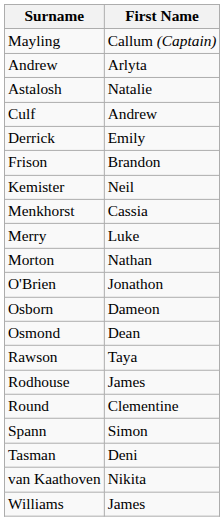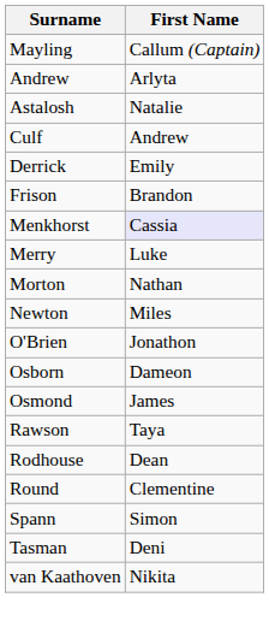 <table class="wikitable mw-collapsible mw-collapsed">
 <tr>
 <th>Surname</th>
 <th>First Name</th>
 </tr>
 <tr>
 <td>Mayling</td>
 <td>Callum <em>(Captain)</em></td>
 </tr>
 <tr>
 <td>Andrew</td>
 <td>Arlyta</td>
 </tr>
 <tr>
 <td>Astalosh</td>
 <td>Natalie</td>
 </tr>
 <tr>
 <td>Culf</td>
 <td>Andrew</td>
 </tr>
 <tr>
 <td>Derrick</td>
 <td>Emily</td>
 </tr>
 <tr>
 <td>Frison</td>
 <td>Brandon</td>
 </tr>
 <tr>
-<td>Kemister</td>
-<td>Neil</td>
-</tr>
-<tr>
 <td>Menkhorst</td>
-<td>Cassia</td>
+<td style="background: lavender;">Cassia</td>
 </tr>
 <tr>
 <td>Merry</td>
 <td>Luke</td>
 </tr>
 <tr>
 <td>Morton</td>
 <td>Nathan</td>
+</tr>
+<tr>
+<td>Newton</td>
+<td>Miles</td>
 </tr>
 <tr>
 <td>O'Brien</td>
 <td>Jonathon</td>
 </tr>
 <tr>
 <td>Osborn</td>
 <td>Dameon</td>
 </tr>
 <tr>
 <td>Osmond</td>
-<td>Dean</td>
+<td>James</td>
 </tr>
 <tr>
 <td>Rawson</td>
 <td>Taya</td>
 </tr>
 <tr>
 <td>Rodhouse</td>
-<td>James</td>
+<td>Dean</td>
 </tr>
 <tr>
 <td>Round</td>
 <td>Clementine</td>
 </tr>
 <tr>
 <td>Spann</td>
 <td>Simon</td>
 </tr>
 <tr>
 <td>Tasman</td>
 <td>Deni</td>
 </tr>
 <tr>
 <td>van Kaathoven</td>
 <td>Nikita</td>
 </tr>
-<tr>
-<td>Williams</td>
-<td>James</td>
-</tr>
 </table>
